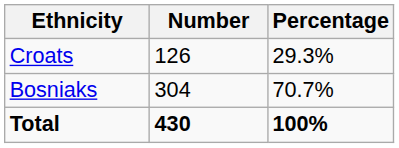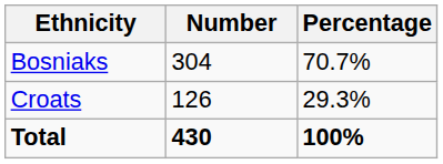 <table class="wikitable">
 <tr>
 <th width="100px">Ethnicity</th>
 <th width="80px">Number</th>
 <th width="80px">Percentage</th>
 </tr>
 <tr>
+<td><a href='#'>Bosniaks</a></td>
+<td>304</td>
+<td>70.7%</td>
+</tr>
+<tr>
 <td><a href='#'>Croats</a></td>
 <td>126</td>
 <td>29.3%</td>
-</tr>
-<tr>
-<td><a href='#'>Bosniaks</a></td>
-<td>304</td>
-<td>70.7%</td>
 </tr>
 <tr>
 <td><strong>Total</strong></td>
 <td><strong>430</strong></td>
 <td><strong>100%</strong></td>
 </tr>
 </table>
